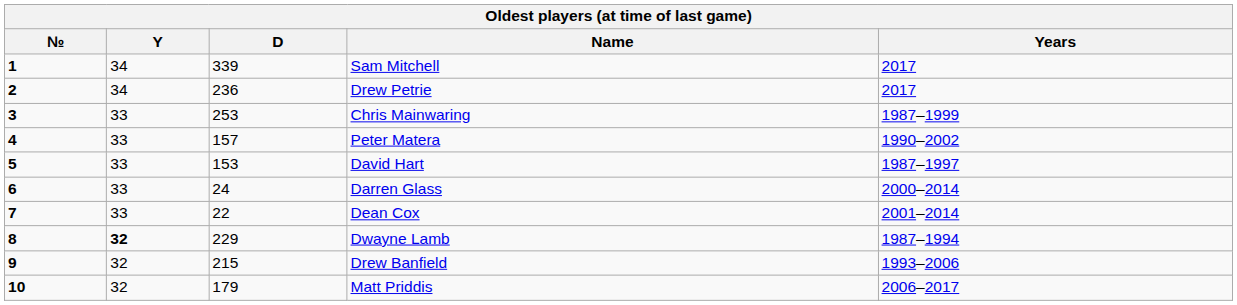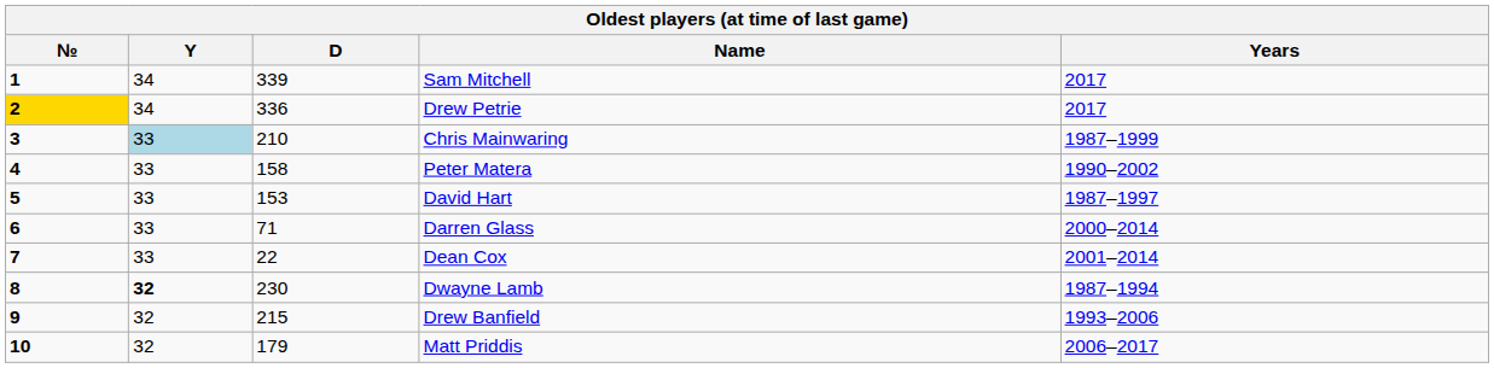 <table class="wikitable" style="width:80%;">
 <tr>
 <th colspan="5">Oldest players (at time of last game)</th>
 </tr>
 <tr>
 <th>№</th>
 <th>Y</th>
 <th>D</th>
 <th>Name</th>
 <th>Years</th>
 </tr>
 <tr>
 <td><strong>1</strong></td>
 <td>34</td>
 <td>339</td>
 <td><a href='#'>Sam Mitchell</a></td>
 <td><a href='#'>2017</a></td>
 </tr>
 <tr>
-<td><strong>2</strong></td>
+<td style="background: gold;"><strong>2</strong></td>
 <td>34</td>
-<td>236</td>
+<td>336</td>
 <td><a href='#'>Drew Petrie</a></td>
 <td><a href='#'>2017</a></td>
 </tr>
 <tr>
 <td><strong>3</strong></td>
-<td>33</td>
-<td>253</td>
+<td style="background: lightblue;">33</td>
+<td>210</td>
 <td><a href='#'>Chris Mainwaring</a></td>
 <td><a href='#'>1987</a>–<a href='#'>1999</a></td>
 </tr>
 <tr>
 <td><strong>4</strong></td>
 <td>33</td>
-<td>157</td>
+<td>158</td>
 <td><a href='#'>Peter Matera</a></td>
 <td><a href='#'>1990</a>–<a href='#'>2002</a></td>
 </tr>
 <tr>
 <td><strong>5</strong></td>
 <td>33</td>
 <td>153</td>
 <td><a href='#'>David Hart</a></td>
 <td><a href='#'>1987</a>–<a href='#'>1997</a></td>
 </tr>
 <tr>
 <td><strong>6</strong></td>
 <td>33</td>
-<td>24</td>
+<td>71</td>
 <td><a href='#'>Darren Glass</a></td>
 <td><a href='#'>2000</a>–<a href='#'>2014</a></td>
 </tr>
 <tr>
 <td><strong>7</strong></td>
 <td>33</td>
 <td>22</td>
 <td><a href='#'>Dean Cox</a></td>
 <td><a href='#'>2001</a>–<a href='#'>2014</a></td>
 </tr>
 <tr>
 <td><strong>8</strong></td>
 <td><strong>32</strong></td>
-<td>229</td>
+<td>230</td>
 <td><a href='#'>Dwayne Lamb</a></td>
 <td><a href='#'>1987</a>–<a href='#'>1994</a></td>
 </tr>
 <tr>
 <td><strong>9</strong></td>
 <td>32</td>
 <td>215</td>
 <td><a href='#'>Drew Banfield</a></td>
 <td><a href='#'>1993</a>–<a href='#'>2006</a></td>
 </tr>
 <tr>
 <td><strong>10</strong></td>
 <td>32</td>
 <td>179</td>
 <td><a href='#'>Matt Priddis</a></td>
 <td><a href='#'>2006</a>–<a href='#'>2017</a></td>
 </tr>
 </table>
